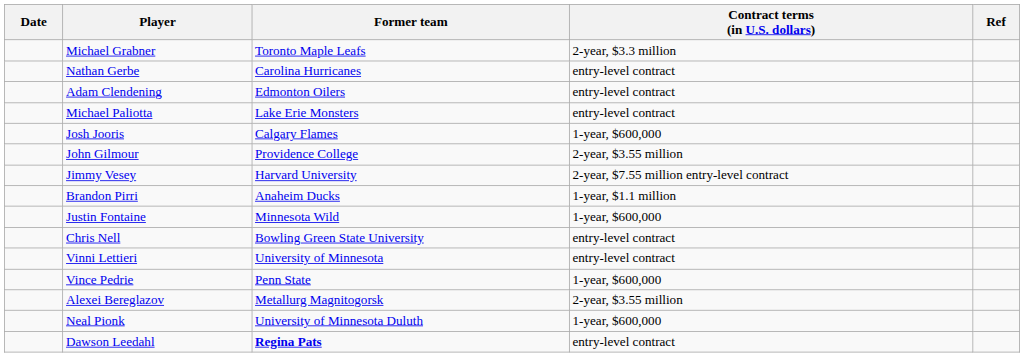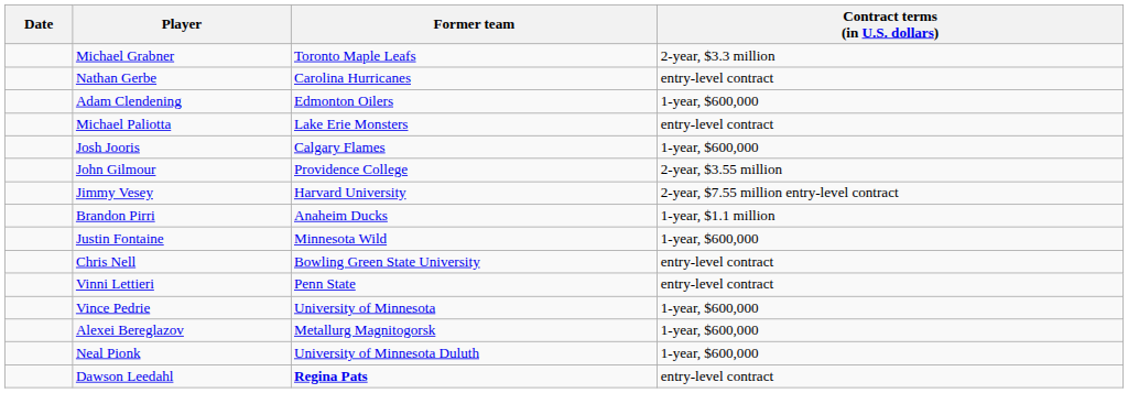 <table class="wikitable" width=98%>
 <tr style="background:#ddd;">
 <th>Date</th>
 <th>Player</th>
 <th>Former team</th>
 <th>Contract terms<br>(in <a href='#'>U.S. dollars</a>)</th>
-<th>Ref</th>
 </tr>
 <tr>
 <td></td>
 <td><a href='#'>Michael Grabner</a></td>
 <td><a href='#'>Toronto Maple Leafs</a></td>
 <td>2-year, $3.3 million</td>
-<td></td>
 </tr>
 <tr>
 <td></td>
 <td><a href='#'>Nathan Gerbe</a></td>
 <td><a href='#'>Carolina Hurricanes</a></td>
 <td>entry-level contract</td>
-<td></td>
 </tr>
 <tr>
 <td></td>
 <td><a href='#'>Adam Clendening</a></td>
 <td><a href='#'>Edmonton Oilers</a></td>
-<td>entry-level contract</td>
-<td></td>
+<td>1-year, $600,000</td>
 </tr>
 <tr>
 <td></td>
 <td><a href='#'>Michael Paliotta</a></td>
 <td><a href='#'>Lake Erie Monsters</a></td>
 <td>entry-level contract</td>
-<td></td>
 </tr>
 <tr>
 <td></td>
 <td><a href='#'>Josh Jooris</a></td>
 <td><a href='#'>Calgary Flames</a></td>
 <td>1-year, $600,000</td>
-<td></td>
 </tr>
 <tr>
 <td></td>
 <td><a href='#'>John Gilmour</a></td>
 <td><a href='#'>Providence College</a></td>
 <td>2-year, $3.55 million</td>
-<td></td>
 </tr>
 <tr>
 <td></td>
 <td><a href='#'>Jimmy Vesey</a></td>
 <td><a href='#'>Harvard University</a></td>
 <td>2-year, $7.55 million entry-level contract</td>
-<td></td>
 </tr>
 <tr>
 <td></td>
 <td><a href='#'>Brandon Pirri</a></td>
 <td><a href='#'>Anaheim Ducks</a></td>
 <td>1-year, $1.1 million</td>
-<td></td>
 </tr>
 <tr>
 <td></td>
 <td><a href='#'>Justin Fontaine</a></td>
 <td><a href='#'>Minnesota Wild</a></td>
 <td>1-year, $600,000</td>
-<td></td>
 </tr>
 <tr>
 <td></td>
 <td><a href='#'>Chris Nell</a></td>
 <td><a href='#'>Bowling Green State University</a></td>
 <td>entry-level contract</td>
-<td></td>
 </tr>
 <tr>
 <td></td>
 <td><a href='#'>Vinni Lettieri</a></td>
-<td><a href='#'>University of Minnesota</a></td>
+<td><a href='#'>Penn State</a></td>
 <td>entry-level contract</td>
-<td></td>
 </tr>
 <tr>
 <td></td>
 <td><a href='#'>Vince Pedrie</a></td>
-<td><a href='#'>Penn State</a></td>
+<td><a href='#'>University of Minnesota</a></td>
 <td>1-year, $600,000</td>
-<td></td>
 </tr>
 <tr>
 <td></td>
 <td><a href='#'>Alexei Bereglazov</a></td>
 <td><a href='#'>Metallurg Magnitogorsk</a></td>
-<td>2-year, $3.55 million</td>
-<td></td>
+<td>1-year, $600,000</td>
 </tr>
 <tr>
 <td></td>
 <td><a href='#'>Neal Pionk</a></td>
 <td><a href='#'>University of Minnesota Duluth</a></td>
 <td>1-year, $600,000</td>
-<td></td>
 </tr>
 <tr>
 <td></td>
 <td><a href='#'>Dawson Leedahl</a></td>
 <td><strong><a href='#'>Regina Pats</a></strong></td>
 <td>entry-level contract</td>
-<td></td>
 </tr>
 </table>
